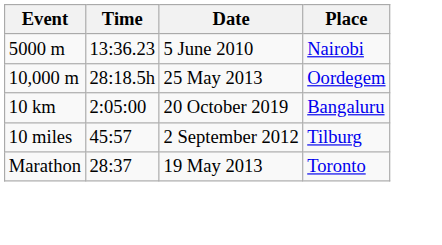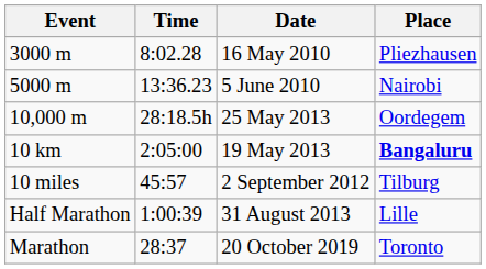 <table class="wikitable">
 <tr>
 <th>Event</th>
 <th>Time</th>
 <th>Date</th>
 <th>Place</th>
+</tr>
+<tr>
+<td>3000 m</td>
+<td>8:02.28</td>
+<td>16 May 2010</td>
+<td><a href='#'>Pliezhausen</a></td>
 </tr>
 <tr>
 <td>5000 m</td>
 <td>13:36.23</td>
 <td>5 June 2010</td>
 <td><a href='#'>Nairobi</a></td>
 </tr>
 <tr>
 <td>10,000 m</td>
 <td>28:18.5h</td>
 <td>25 May 2013</td>
 <td><a href='#'>Oordegem</a></td>
 </tr>
 <tr>
 <td>10 km</td>
 <td>2:05:00</td>
-<td>20 October 2019</td>
-<td><a href='#'>Bangaluru</a></td>
+<td>19 May 2013</td>
+<td><strong><a href='#'>Bangaluru</a></strong></td>
 </tr>
 <tr>
 <td>10 miles</td>
 <td>45:57</td>
 <td>2 September 2012</td>
 <td><a href='#'>Tilburg</a></td>
 </tr>
 <tr>
+<td>Half Marathon</td>
+<td>1:00:39</td>
+<td>31 August 2013</td>
+<td><a href='#'>Lille</a></td>
+</tr>
+<tr>
 <td>Marathon</td>
 <td>28:37</td>
-<td>19 May 2013</td>
+<td>20 October 2019</td>
 <td><a href='#'>Toronto</a></td>
 </tr>
 </table>
